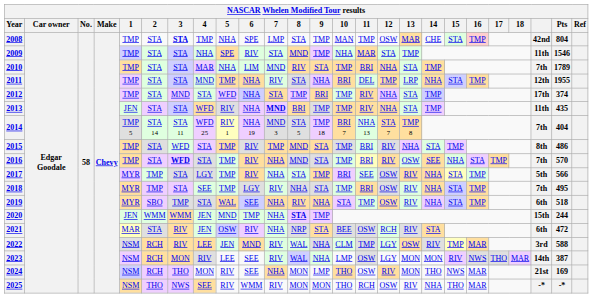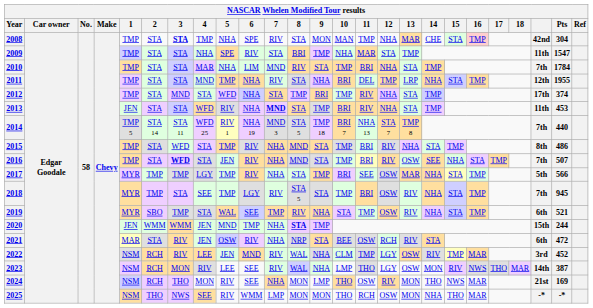 <table class="wikitable" style="text-align:center; font-size:75%">
 <tr>
 <th colspan=38><a href='#'>NASCAR</a> <a href='#'>Whelen Modified Tour</a> results</th>
 </tr>
 <tr>
 <th>Year</th>
 <th>Car owner</th>
 <th>No.</th>
 <th>Make</th>
 <th>1</th>
 <th>2</th>
 <th>3</th>
 <th>4</th>
 <th>5</th>
 <th>6</th>
 <th>7</th>
 <th>8</th>
 <th>9</th>
 <th>10</th>
 <th>11</th>
 <th>12</th>
 <th>13</th>
 <th>14</th>
 <th>15</th>
 <th>16</th>
 <th>17</th>
 <th>18</th>
 <th></th>
 <th>Pts</th>
 <th>Ref</th>
 </tr>
 <tr>
 <th><a href='#'>2008</a></th>
 <th rowspan=18>Edgar Goodale</th>
 <th rowspan=18>58</th>
 <th rowspan=18><a href='#'>Chevy</a></th>
 <td><a href='#'>TMP</a></td>
 <td><a href='#'>STA</a></td>
 <td><strong><a href='#'>STA</a></strong></td>
 <td><a href='#'>TMP</a></td>
 <td><a href='#'>NHA</a></td>
 <td><a href='#'>SPE</a></td>
-<td><a href='#'>LMP</a></td>
+<td><a href='#'>RIV</a></td>
 <td><a href='#'>STA</a></td>
-<td><a href='#'>TMP</a></td>
+<td><a href='#'>MON</a></td>
 <td><a href='#'>MAN</a></td>
 <td><a href='#'>TMP</a></td>
-<td><a href='#'>OSW</a></td>
+<td><a href='#'>NHA</a></td>
 <td style="background:#FFDF9F;"><a href='#'>MAR</a><br></td>
 <td><a href='#'>CHE</a></td>
 <td style="background:#DFFFDF;"><a href='#'>STA</a><br></td>
 <td style="background:#FFCFCF;"><a href='#'>TMP</a><br></td>
 <td colspan=2></td>
 <th>42nd</th>
-<th>804</th>
+<th>304</th>
 <th></th>
 </tr>
 <tr>
 <th><a href='#'>2009</a></th>
 <td style="background:#CFCFFF;"><a href='#'>TMP</a><br></td>
 <td style="background:#DFFFDF;"><a href='#'>STA</a><br></td>
 <td style="background:#CFCFFF;"><a href='#'>STA</a><br></td>
 <td style="background:#DFFFDF;"><a href='#'>NHA</a><br></td>
 <td style="background:#FFDF9F;"><a href='#'>SPE</a><br></td>
 <td style="background:#DFFFDF;"><a href='#'>RIV</a><br></td>
 <td style="background:#DFFFDF;"><a href='#'>STA</a><br></td>
-<td style="background:#FFDF9F;"><a href='#'>MND</a><br></td>
+<td style="background:#FFDF9F;"><a href='#'>BRI</a><br></td>
 <td style="background:#EFCFFF;"><a href='#'>TMP</a><br></td>
 <td style="background:#DFFFDF;"><a href='#'>NHA</a><br></td>
 <td style="background:#FFDF9F;"><a href='#'>MAR</a><br></td>
 <td style="background:#DFFFDF;"><a href='#'>STA</a><br></td>
 <td style="background:#DFFFDF;"><a href='#'>TMP</a><br></td>
 <td colspan=5></td>
 <th>11th</th>
-<th>1546</th>
+<th>1547</th>
 <th></th>
 </tr>
 <tr>
 <th><a href='#'>2010</a></th>
 <td style="background:#FFDF9F;"><a href='#'>TMP</a><br></td>
 <td style="background:#DFFFDF;"><a href='#'>STA</a><br></td>
 <td style="background:#CFCFFF;"><a href='#'>STA</a><br></td>
 <td style="background:#EFCFFF;"><a href='#'>MAR</a><br></td>
 <td style="background:#DFFFDF;"><a href='#'>NHA</a><br></td>
 <td style="background:#DFFFDF;"><a href='#'>LIM</a><br></td>
 <td style="background:#DFFFDF;"><a href='#'>MND</a><br></td>
 <td style="background:#FFDF9F;"><a href='#'>RIV</a><br></td>
 <td style="background:#FFDF9F;"><a href='#'>STA</a><br></td>
 <td style="background:#FFDF9F;"><a href='#'>TMP</a><br></td>
 <td style="background:#FFDF9F;"><a href='#'>BRI</a><br></td>
 <td style="background:#FFDF9F;"><a href='#'>NHA</a><br></td>
 <td style="background:#DFFFDF;"><a href='#'>STA</a><br></td>
 <td style="background:#FFDF9F;"><a href='#'>TMP</a><br></td>
 <td colspan=4></td>
 <th>7th</th>
-<th>1789</th>
+<th>1784</th>
 <th></th>
 </tr>
 <tr>
 <th><a href='#'>2011</a></th>
 <td style="background:#EFCFFF;"><a href='#'>TMP</a><br></td>
 <td style="background:#DFFFDF;"><a href='#'>STA</a><br></td>
 <td style="background:#CFCFFF;"><a href='#'>STA</a><br></td>
 <td style="background:#DFFFDF;"><a href='#'>MND</a><br></td>
 <td style="background:#FFDF9F;"><a href='#'>TMP</a><br></td>
 <td style="background:#FFDF9F;"><a href='#'>NHA</a><br></td>
 <td style="background:#DFFFDF;"><a href='#'>RIV</a><br></td>
 <td style="background:#DFDFDF;"><a href='#'>STA</a><br></td>
 <td style="background:#EFCFFF;"><a href='#'>NHA</a><br></td>
 <td style="background:#FFDF9F;"><a href='#'>BRI</a><br></td>
 <td style="background:#DFFFDF;"><a href='#'>DEL</a><br></td>
 <td style="background:#FFDF9F;"><a href='#'>TMP</a><br></td>
 <td style="background:#DFFFDF;"><a href='#'>LRP</a><br></td>
 <td style="background:#FFDF9F;"><a href='#'>NHA</a><br></td>
 <td style="background:#CFCFFF;"><a href='#'>STA</a><br></td>
 <td style="background:#FFDF9F;"><a href='#'>TMP</a><br></td>
 <td colspan=2></td>
 <th>12th</th>
 <th>1955</th>
 <th></th>
 </tr>
 <tr>
 <th><a href='#'>2012</a></th>
 <td style="background:#EFCFFF;"><a href='#'>TMP</a><br></td>
 <td style="background:#DFFFDF;"><a href='#'>STA</a><br></td>
 <td style="background:#EFCFFF;"><a href='#'>MND</a><br></td>
 <td style="background:#DFFFDF;"><a href='#'>STA</a><br></td>
 <td style="background:#EFCFFF;"><a href='#'>WFD</a><br></td>
 <td style="background:#CFCFFF;"><a href='#'>NHA</a><br></td>
 <td style="background:#FFDF9F;"><a href='#'>STA</a><br></td>
 <td style="background:#EFCFFF;"><a href='#'>TMP</a><br></td>
 <td style="background:#FFDF9F;"><a href='#'>BRI</a><br></td>
 <td style="background:#DFFFDF;"><a href='#'>TMP</a><br></td>
 <td style="background:#FFDF9F;"><a href='#'>RIV</a><br></td>
 <td style="background:#EFCFFF;"><a href='#'>NHA</a><br></td>
 <td style="background:#DFFFDF;"><a href='#'>STA</a><br></td>
 <td style="background:#CFCFFF;"><a href='#'>TMP</a><br></td>
 <td colspan=4></td>
 <th>17th</th>
 <th>374</th>
 <th></th>
 </tr>
 <tr>
 <th><a href='#'>2013</a></th>
 <td style="background:#DFFFDF;"><a href='#'>JEN</a><br></td>
 <td style="background:#EFCFFF;"><a href='#'>STA</a><br></td>
 <td style="background:#CFCFFF;"><a href='#'>STA</a><br></td>
 <td style="background:#FFDF9F;"><a href='#'>WFD</a><br></td>
 <td style="background:#DFDFDF;"><a href='#'>RIV</a><br></td>
 <td style="background:#EFCFFF;"><a href='#'>NHA</a><br></td>
 <td style="background:#EFCFFF;"><strong><a href='#'>MND</a></strong><br></td>
+<td style="background:#FFDF9F;"><a href='#'>STA</a><br></td>
+<td style="background:#DFDFDF;"><a href='#'>TMP</a><br></td>
 <td style="background:#FFDF9F;"><a href='#'>BRI</a><br></td>
-<td style="background:#DFDFDF;"><a href='#'>TMP</a><br></td>
-<td style="background:#FFDF9F;"><a href='#'>TMP</a><br></td>
 <td style="background:#FFDF9F;"><a href='#'>RIV</a><br></td>
 <td style="background:#FFDF9F;"><a href='#'>NHA</a><br></td>
 <td style="background:#DFFFDF;"><a href='#'>STA</a><br></td>
 <td style="background:#EFCFFF;"><a href='#'>TMP</a><br></td>
 <td colspan=4></td>
 <th>11th</th>
-<th>435</th>
+<th>453</th>
 <th></th>
 </tr>
 <tr>
 <th><a href='#'>2014</a></th>
 <td style="background:#DFDFDF;"><a href='#'>TMP</a><br><small>5</small></td>
 <td style="background:#DFFFDF;"><a href='#'>STA</a><br><small>14</small></td>
 <td style="background:#DFFFDF;"><a href='#'>STA</a><br><small>11</small></td>
 <td style="background:#EFCFFF;"><a href='#'>WFD</a><br><small>25</small></td>
 <td style="background:#FFFFBF;"><a href='#'>RIV</a><br><small>1</small></td>
 <td style="background:#EFCFFF;"><a href='#'>NHA</a><br><small>19</small></td>
 <td style="background:#DFDFDF;"><a href='#'>MND</a><br><small>3</small></td>
 <td style="background:#DFDFDF;"><a href='#'>STA</a><br><small>5</small></td>
 <td style="background:#EFCFFF;"><a href='#'>TMP</a><br><small>18</small></td>
 <td style="background:#FFDF9F;"><a href='#'>BRI</a><br><small>7</small></td>
 <td style="background:#DFFFDF;"><a href='#'>NHA</a><br><small>13</small></td>
 <td style="background:#FFDF9F;"><a href='#'>STA</a><br><small>7</small></td>
 <td style="background:#FFDF9F;"><a href='#'>TMP</a><br><small>8</small></td>
 <td colspan=5></td>
 <th>7th</th>
-<th>404</th>
+<th>440</th>
 <th></th>
 </tr>
 <tr>
 <th><a href='#'>2015</a></th>
 <td style="background:#FFDF9F;"><a href='#'>TMP</a><br></td>
 <td style="background:#DFDFDF;"><a href='#'>STA</a><br></td>
 <td style="background:#DFFFDF;"><a href='#'>WFD</a><br></td>
 <td style="background:#EFCFFF;"><a href='#'>STA</a><br></td>
 <td style="background:#FFDF9F;"><a href='#'>TMP</a><br></td>
 <td style="background:#DFDFDF;"><a href='#'>RIV</a><br></td>
-<td style="background:#FFDF9F;"><a href='#'>TMP</a><br></td>
+<td style="background:#FFDF9F;"><a href='#'>NHA</a><br></td>
 <td style="background:#FFDF9F;"><a href='#'>MND</a><br></td>
 <td style="background:#FFDF9F;"><a href='#'>STA</a><br></td>
 <td style="background:#DFDFDF;"><a href='#'>TMP</a><br></td>
 <td style="background:#DFFFDF;"><a href='#'>BRI</a><br></td>
 <td style="background:#DFDFDF;"><a href='#'>RIV</a><br></td>
 <td style="background:#EFCFFF;"><a href='#'>NHA</a><br></td>
 <td style="background:#DFFFDF;"><a href='#'>STA</a><br></td>
 <td style="background:#EFCFFF;"><a href='#'>TMP</a><br></td>
 <td colspan=3></td>
 <th>8th</th>
 <th>486</th>
 <th></th>
 </tr>
 <tr>
 <th><a href='#'>2016</a></th>
 <td style="background:#FFDF9F;"><a href='#'>TMP</a><br></td>
 <td style="background:#EFCFFF;"><a href='#'>STA</a><br></td>
 <td style="background:#EFCFFF;"><strong><a href='#'>WFD</a></strong><br></td>
 <td style="background:#DFDFDF;"><a href='#'>STA</a><br></td>
-<td style="background:#DFFFDF;"><a href='#'>TMP</a><br></td>
+<td style="background:#DFFFDF;"><a href='#'>JEN</a><br></td>
 <td style="background:#FFDF9F;"><a href='#'>RIV</a><br></td>
 <td style="background:#FFDF9F;"><a href='#'>NHA</a><br></td>
 <td style="background:#DFDFDF;"><a href='#'>MND</a><br></td>
 <td style="background:#DFDFDF;"><a href='#'>STA</a><br></td>
 <td style="background:#DFFFDF;"><a href='#'>TMP</a><br></td>
 <td style="background:#FFFFBF;"><a href='#'>BRI</a><br></td>
 <td style="background:#FFDF9F;"><a href='#'>RIV</a><br></td>
 <td style="background:#DFFFDF;"><a href='#'>OSW</a><br></td>
 <td style="background:#FFDF9F;"><a href='#'>SEE</a><br></td>
 <td style="background:#DFFFDF;"><a href='#'>NHA</a><br></td>
 <td style="background:#EFCFFF;"><a href='#'>STA</a><br></td>
 <td style="background:#FFDF9F;"><a href='#'>TMP</a><br></td>
 <td></td>
 <th>7th</th>
-<th>570</th>
+<th>507</th>
 <th></th>
 </tr>
 <tr>
 <th><a href='#'>2017</a></th>
 <td style="background:#EFCFFF;"><a href='#'>MYR</a><br></td>
 <td style="background:#DFFFDF;"><a href='#'>TMP</a><br></td>
-<td style="background:#DFDFDF;"><a href='#'>STA</a><br></td>
+<td style="background:#DFDFDF;"><a href='#'>TMP</a><br></td>
 <td style="background:#DFDFDF;"><a href='#'>LGY</a><br></td>
 <td style="background:#DFFFDF;"><a href='#'>TMP</a><br></td>
 <td style="background:#FFDF9F;"><a href='#'>RIV</a><br></td>
 <td style="background:#DFFFDF;"><a href='#'>NHA</a><br></td>
 <td style="background:#DFFFDF;"><a href='#'>STA</a><br></td>
 <td style="background:#FFDF9F;"><a href='#'>TMP</a><br></td>
 <td style="background:#EFCFFF;"><a href='#'>BRI</a><br></td>
 <td style="background:#DFFFDF;"><a href='#'>SEE</a><br></td>
 <td style="background:#DFDFDF;"><a href='#'>OSW</a><br></td>
-<td style="background:#FFDF9F;"><a href='#'>RIV</a><br></td>
+<td style="background:#FFDF9F;"><a href='#'>MAR</a><br></td>
 <td style="background:#FFDF9F;"><a href='#'>NHA</a><br></td>
 <td style="background:#FFFFBF;"><a href='#'>STA</a><br></td>
 <td style="background:#DFFFDF;"><a href='#'>TMP</a><br></td>
 <td colspan=2></td>
 <th>5th</th>
 <th>566</th>
 <th></th>
 </tr>
 <tr>
 <th><a href='#'>2018</a></th>
 <td style="background:#FFDF9F;"><a href='#'>MYR</a><br></td>
 <td style="background:#EFCFFF;"><a href='#'>TMP</a><br></td>
 <td style="background:#EFCFFF;"><a href='#'>STA</a><br></td>
 <td style="background:#DFFFDF;"><a href='#'>SEE</a><br></td>
 <td style="background:#DFFFDF;"><a href='#'>TMP</a><br></td>
 <td style="background:#DFDFDF;"><a href='#'>LGY</a><br></td>
 <td style="background:#DFFFDF;"><a href='#'>RIV</a><br></td>
-<td style="background:#DFDFDF;"><a href='#'>NHA</a><br></td>
+<td style="background:#DFDFDF;"><a href='#'>STA</a><br><small>5</small></td>
 <td style="background:#DFDFDF;"><a href='#'>STA</a><br></td>
 <td style="background:#DFFFDF;"><a href='#'>TMP</a><br></td>
 <td style="background:#FFDF9F;"><a href='#'>BRI</a><br></td>
 <td style="background:#DFDFDF;"><a href='#'>OSW</a><br></td>
 <td style="background:#DFFFDF;"><a href='#'>RIV</a><br></td>
 <td style="background:#FFDF9F;"><a href='#'>NHA</a><br></td>
 <td style="background:#CFCFFF;"><a href='#'>STA</a><br></td>
 <td style="background:#FFDF9F;"><a href='#'>TMP</a><br></td>
 <td colspan=2></td>
 <th>7th</th>
-<th>495</th>
+<th>945</th>
 <th></th>
 </tr>
 <tr>
 <th><a href='#'>2019</a></th>
 <td style="background:#FFDF9F;"><a href='#'>MYR</a><br></td>
 <td style="background:#EFCFFF;"><a href='#'>SBO</a><br></td>
 <td style="background:#DFDFDF;"><a href='#'>TMP</a><br></td>
 <td style="background:#DFDFDF;"><a href='#'>STA</a><br></td>
 <td style="background:#FFDF9F;"><a href='#'>WAL</a><br></td>
 <td style="background:#CFCFFF;"><a href='#'>SEE</a><br></td>
-<td style="background:#FFDF9F;"><a href='#'>NHA</a><br></td>
+<td style="background:#FFDF9F;"><a href='#'>TMP</a><br></td>
 <td style="background:#FFDF9F;"><a href='#'>RIV</a><br></td>
 <td style="background:#FFDF9F;"><a href='#'>NHA</a><br></td>
 <td style="background:#EFCFFF;"><a href='#'>STA</a><br></td>
 <td style="background:#DFFFDF;"><a href='#'>TMP</a><br></td>
 <td style="background:#FFDF9F;"><a href='#'>OSW</a><br></td>
 <td style="background:#DFFFDF;"><a href='#'>RIV</a><br></td>
 <td style="background:#EFCFFF;"><a href='#'>NHA</a><br></td>
 <td style="background:#CFCFFF;"><a href='#'>STA</a><br></td>
 <td style="background:#FFDF9F;"><a href='#'>TMP</a><br></td>
 <td colspan=2></td>
 <th>6th</th>
-<th>518</th>
+<th>521</th>
 <th></th>
 </tr>
 <tr>
 <th><a href='#'>2020</a></th>
 <td style="background:#DFFFDF;"><a href='#'>JEN</a><br></td>
 <td style="background:#DFFFDF;"><a href='#'>WMM</a><br></td>
 <td style="background:#FFDF9F;"><a href='#'>WMM</a><br></td>
 <td style="background:#DFFFDF;"><a href='#'>JEN</a><br></td>
 <td style="background:#DFFFDF;"><a href='#'>MND</a><br></td>
 <td style="background:#DFFFDF;"><a href='#'>TMP</a><br></td>
 <td style="background:#DFFFDF;"><a href='#'>NHA</a><br></td>
 <td style="background:#EFCFFF;"><strong><a href='#'>STA</a></strong><br></td>
 <td style="background:#EFCFFF;"><a href='#'>TMP</a><br></td>
 <td colspan=9></td>
 <th>15th</th>
 <th>244</th>
 <th></th>
 </tr>
 <tr>
 <th><a href='#'>2021</a></th>
 <td style="background:#FFFFBF;"><a href='#'>MAR</a><br></td>
 <td style="background:#DFDFDF;"><a href='#'>STA</a><br></td>
 <td style="background:#FFDF9F;"><a href='#'>RIV</a><br></td>
 <td style="background:#DFFFDF;"><a href='#'>JEN</a><br></td>
 <td style="background:#CFCFFF;"><a href='#'>OSW</a><br></td>
 <td style="background:#EFCFFF;"><a href='#'>RIV</a><br></td>
 <td style="background:#DFFFDF;"><a href='#'>NHA</a><br></td>
 <td style="background:#DFDFDF;"><a href='#'>NRP</a><br></td>
 <td style="background:#FFDF9F;"><a href='#'>STA</a><br></td>
 <td style="background:#DFDFDF;"><a href='#'>BEE</a><br></td>
 <td style="background:#DFDFDF;"><a href='#'>OSW</a><br></td>
 <td style="background:#DFFFDF;"><a href='#'>RCH</a><br></td>
 <td style="background:#DFDFDF;"><a href='#'>RIV</a><br></td>
 <td style="background:#FFDF9F;"><a href='#'>STA</a><br></td>
 <td colspan=4></td>
 <th>6th</th>
 <th>472</th>
 <th></th>
 </tr>
 <tr>
 <th><a href='#'>2022</a></th>
 <td style="background:#DFDFDF;"><a href='#'>NSM</a><br></td>
 <td style="background:#FFDF9F;"><a href='#'>RCH</a><br></td>
 <td style="background:#FFDF9F;"><a href='#'>RIV</a><br></td>
 <td style="background:#FFDF9F;"><a href='#'>LEE</a><br></td>
 <td style="background:#DFFFDF;"><a href='#'>JEN</a><br></td>
 <td style="background:#FFDF9F;"><a href='#'>MND</a><br></td>
 <td style="background:#DFFFDF;"><a href='#'>RIV</a><br></td>
 <td style="background:#DFFFDF;"><a href='#'>WAL</a><br></td>
 <td style="background:#DFDFDF;"><a href='#'>NHA</a><br></td>
 <td style="background:#DFFFDF;"><a href='#'>CLM</a><br></td>
 <td style="background:#DFDFDF;"><a href='#'>TMP</a><br></td>
 <td style="background:#DFFFDF;"><a href='#'>LGY</a><br></td>
 <td style="background:#FFDF9F;"><a href='#'>OSW</a><br></td>
 <td style="background:#DFDFDF;"><a href='#'>RIV</a><br></td>
 <td style="background:#FFFFBF;"><a href='#'>TMP</a><br></td>
 <td style="background:#FFDF9F;"><a href='#'>MAR</a><br></td>
 <td colspan=2></td>
 <th>3rd</th>
-<th>588</th>
+<th>452</th>
 <th></th>
 </tr>
 <tr>
 <th><a href='#'>2023</a></th>
 <td style="background:#EFCFFF;"><a href='#'>NSM</a><br></td>
 <td style="background:#FFDF9F;"><a href='#'>RCH</a><br></td>
 <td style="background:#FFDF9F;"><a href='#'>MON</a><br></td>
 <td style="background:#DFDFDF;"><a href='#'>RIV</a><br></td>
 <td><a href='#'>LEE</a></td>
 <td><a href='#'>SEE</a></td>
 <td style="background:#DFFFDF;"><a href='#'>RIV</a><br></td>
 <td style="background:#CFCFFF;"><a href='#'>WAL</a><br></td>
 <td style="background:#DFFFDF;"><a href='#'>NHA</a><br></td>
 <td><a href='#'>LMP</a></td>
-<td style="background:#DFDFDF;"><a href='#'>OSW</a><br></td>
+<td style="background:#DFDFDF;"><a href='#'>THO</a><br></td>
 <td><a href='#'>LGY</a></td>
-<td><a href='#'>MON</a></td>
+<td><a href='#'>OSW</a></td>
 <td><a href='#'>MON</a></td>
 <td style="background:#EFCFFF;"><a href='#'>RIV</a><br></td>
 <td style="background:#DFDFDF;"><a href='#'>NWS</a><br></td>
 <td style="background:#DFDFDF;"><a href='#'>THO</a><br></td>
 <td style="background:#EFCFFF;"><a href='#'>MAR</a><br></td>
 <th>14th</th>
 <th>387</th>
 <th></th>
 </tr>
 <tr>
 <th><a href='#'>2024</a></th>
 <td style="background:#CFCFFF;"><a href='#'>NSM</a><br></td>
 <td style="background:#EFCFFF;"><a href='#'>RCH</a><br></td>
 <td style="background:#EFCFFF;"><a href='#'>THO</a><br></td>
 <td><a href='#'>MON</a></td>
 <td><a href='#'>RIV</a></td>
 <td><a href='#'>SEE</a></td>
 <td style="background:#FFDF9F;"><a href='#'>NHA</a><br></td>
 <td><a href='#'>MON</a></td>
 <td><a href='#'>LMP</a></td>
 <td style="background:#FFDF9F;"><a href='#'>THO</a><br></td>
 <td><a href='#'>OSW</a></td>
 <td style="background:#FFDF9F;"><a href='#'>RIV</a><br></td>
 <td><a href='#'>MON</a></td>
 <td><a href='#'>THO</a></td>
 <td><a href='#'>NWS</a></td>
 <td><a href='#'>MAR</a></td>
 <td colspan=2></td>
 <th>21st</th>
 <th>169</th>
 <th></th>
 </tr>
 <tr>
 <th><a href='#'>2025</a></th>
 <td style="background:#FFDF9F;"><a href='#'>NSM</a><br></td>
 <td style="background:#EFCFFF;"><a href='#'>THO</a><br></td>
 <td style="background:#EFCFFF;"><a href='#'>NWS</a><br></td>
 <td style="background:#FFDF9F;"><a href='#'>SEE</a><br></td>
 <td><a href='#'>RIV</a></td>
 <td><a href='#'>WMM</a></td>
-<td><a href='#'>RIV</a></td>
+<td><a href='#'>LMP</a></td>
 <td><a href='#'>MON</a></td>
 <td><a href='#'>MON</a></td>
 <td><a href='#'>THO</a></td>
 <td><a href='#'>RCH</a></td>
 <td><a href='#'>OSW</a></td>
-<td><a href='#'>RIV</a></td>
+<td><a href='#'>MON</a></td>
 <td><a href='#'>NHA</a></td>
 <td><a href='#'>THO</a></td>
 <td><a href='#'>MAR</a></td>
 <td colspan=2></td>
 <th>-*</th>
 <th>-*</th>
 <th></th>
 </tr>
 </table>
